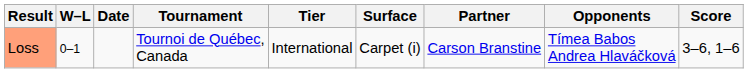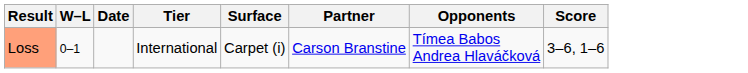 <table class="sortable wikitable">
 <tr>
 <th>Result</th>
 <th class=unsortable>W–L</th>
 <th>Date</th>
-<th>Tournament</th>
 <th>Tier</th>
 <th>Surface</th>
 <th>Partner</th>
 <th>Opponents</th>
 <th class=unsortable>Score</th>
 </tr>
 <tr>
 <td bgcolor=ffa07a>Loss</td>
 <td><small>0–1</small></td>
 <td><a href='#'></a></td>
-<td><a href='#'>Tournoi de Québec</a>, <br>Canada</td>
 <td>International</td>
 <td>Carpet (i)</td>
 <td> <a href='#'>Carson Branstine</a></td>
 <td> <a href='#'>Tímea Babos</a> <br>  <a href='#'>Andrea Hlaváčková</a></td>
 <td>3–6, 1–6</td>
 </tr>
 </table>
